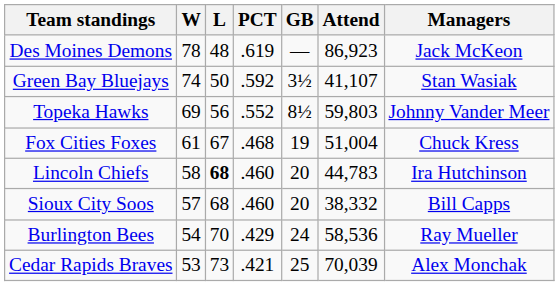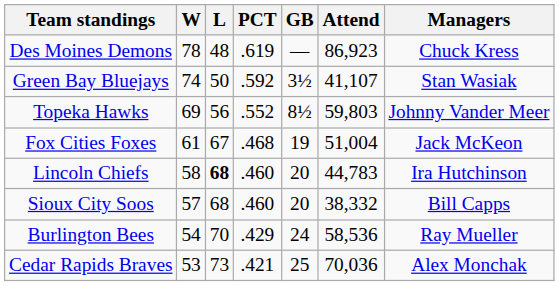 <table class="wikitable">
 <tr>
 <th>Team standings</th>
 <th>W</th>
 <th>L</th>
 <th>PCT</th>
 <th>GB</th>
 <th>Attend</th>
 <th>Managers</th>
 </tr>
 <tr align=center>
 <td><a href='#'>Des Moines Demons</a></td>
 <td>78</td>
 <td>48</td>
 <td>.619</td>
 <td>—</td>
 <td>86,923</td>
-<td><a href='#'>Jack McKeon</a></td>
+<td><a href='#'>Chuck Kress</a></td>
 </tr>
 <tr align=center>
 <td><a href='#'>Green Bay Bluejays</a></td>
 <td>74</td>
 <td>50</td>
 <td>.592</td>
 <td>3½</td>
 <td>41,107</td>
 <td><a href='#'>Stan Wasiak</a></td>
 </tr>
 <tr align=center>
 <td><a href='#'>Topeka Hawks</a></td>
 <td>69</td>
 <td>56</td>
 <td>.552</td>
 <td>8½</td>
 <td>59,803</td>
 <td><a href='#'>Johnny Vander Meer</a></td>
 </tr>
 <tr align=center>
 <td><a href='#'>Fox Cities Foxes</a></td>
 <td>61</td>
 <td>67</td>
 <td>.468</td>
 <td>19</td>
 <td>51,004</td>
-<td><a href='#'>Chuck Kress</a></td>
+<td><a href='#'>Jack McKeon</a></td>
 </tr>
 <tr align=center>
 <td><a href='#'>Lincoln Chiefs</a></td>
 <td>58</td>
 <td><strong>68</strong></td>
 <td>.460</td>
 <td>20</td>
 <td>44,783</td>
 <td><a href='#'>Ira Hutchinson</a></td>
 </tr>
 <tr align=center>
 <td><a href='#'>Sioux City Soos</a></td>
 <td>57</td>
 <td>68</td>
 <td>.460</td>
 <td>20</td>
 <td>38,332</td>
 <td><a href='#'>Bill Capps</a></td>
 </tr>
 <tr align=center>
 <td><a href='#'>Burlington Bees</a></td>
 <td>54</td>
 <td>70</td>
 <td>.429</td>
 <td>24</td>
 <td>58,536</td>
 <td><a href='#'>Ray Mueller</a></td>
 </tr>
 <tr align=center>
 <td><a href='#'>Cedar Rapids Braves</a></td>
 <td>53</td>
 <td>73</td>
 <td>.421</td>
 <td>25</td>
-<td>70,039</td>
+<td>70,036</td>
 <td><a href='#'>Alex Monchak</a></td>
 </tr>
 </table>
